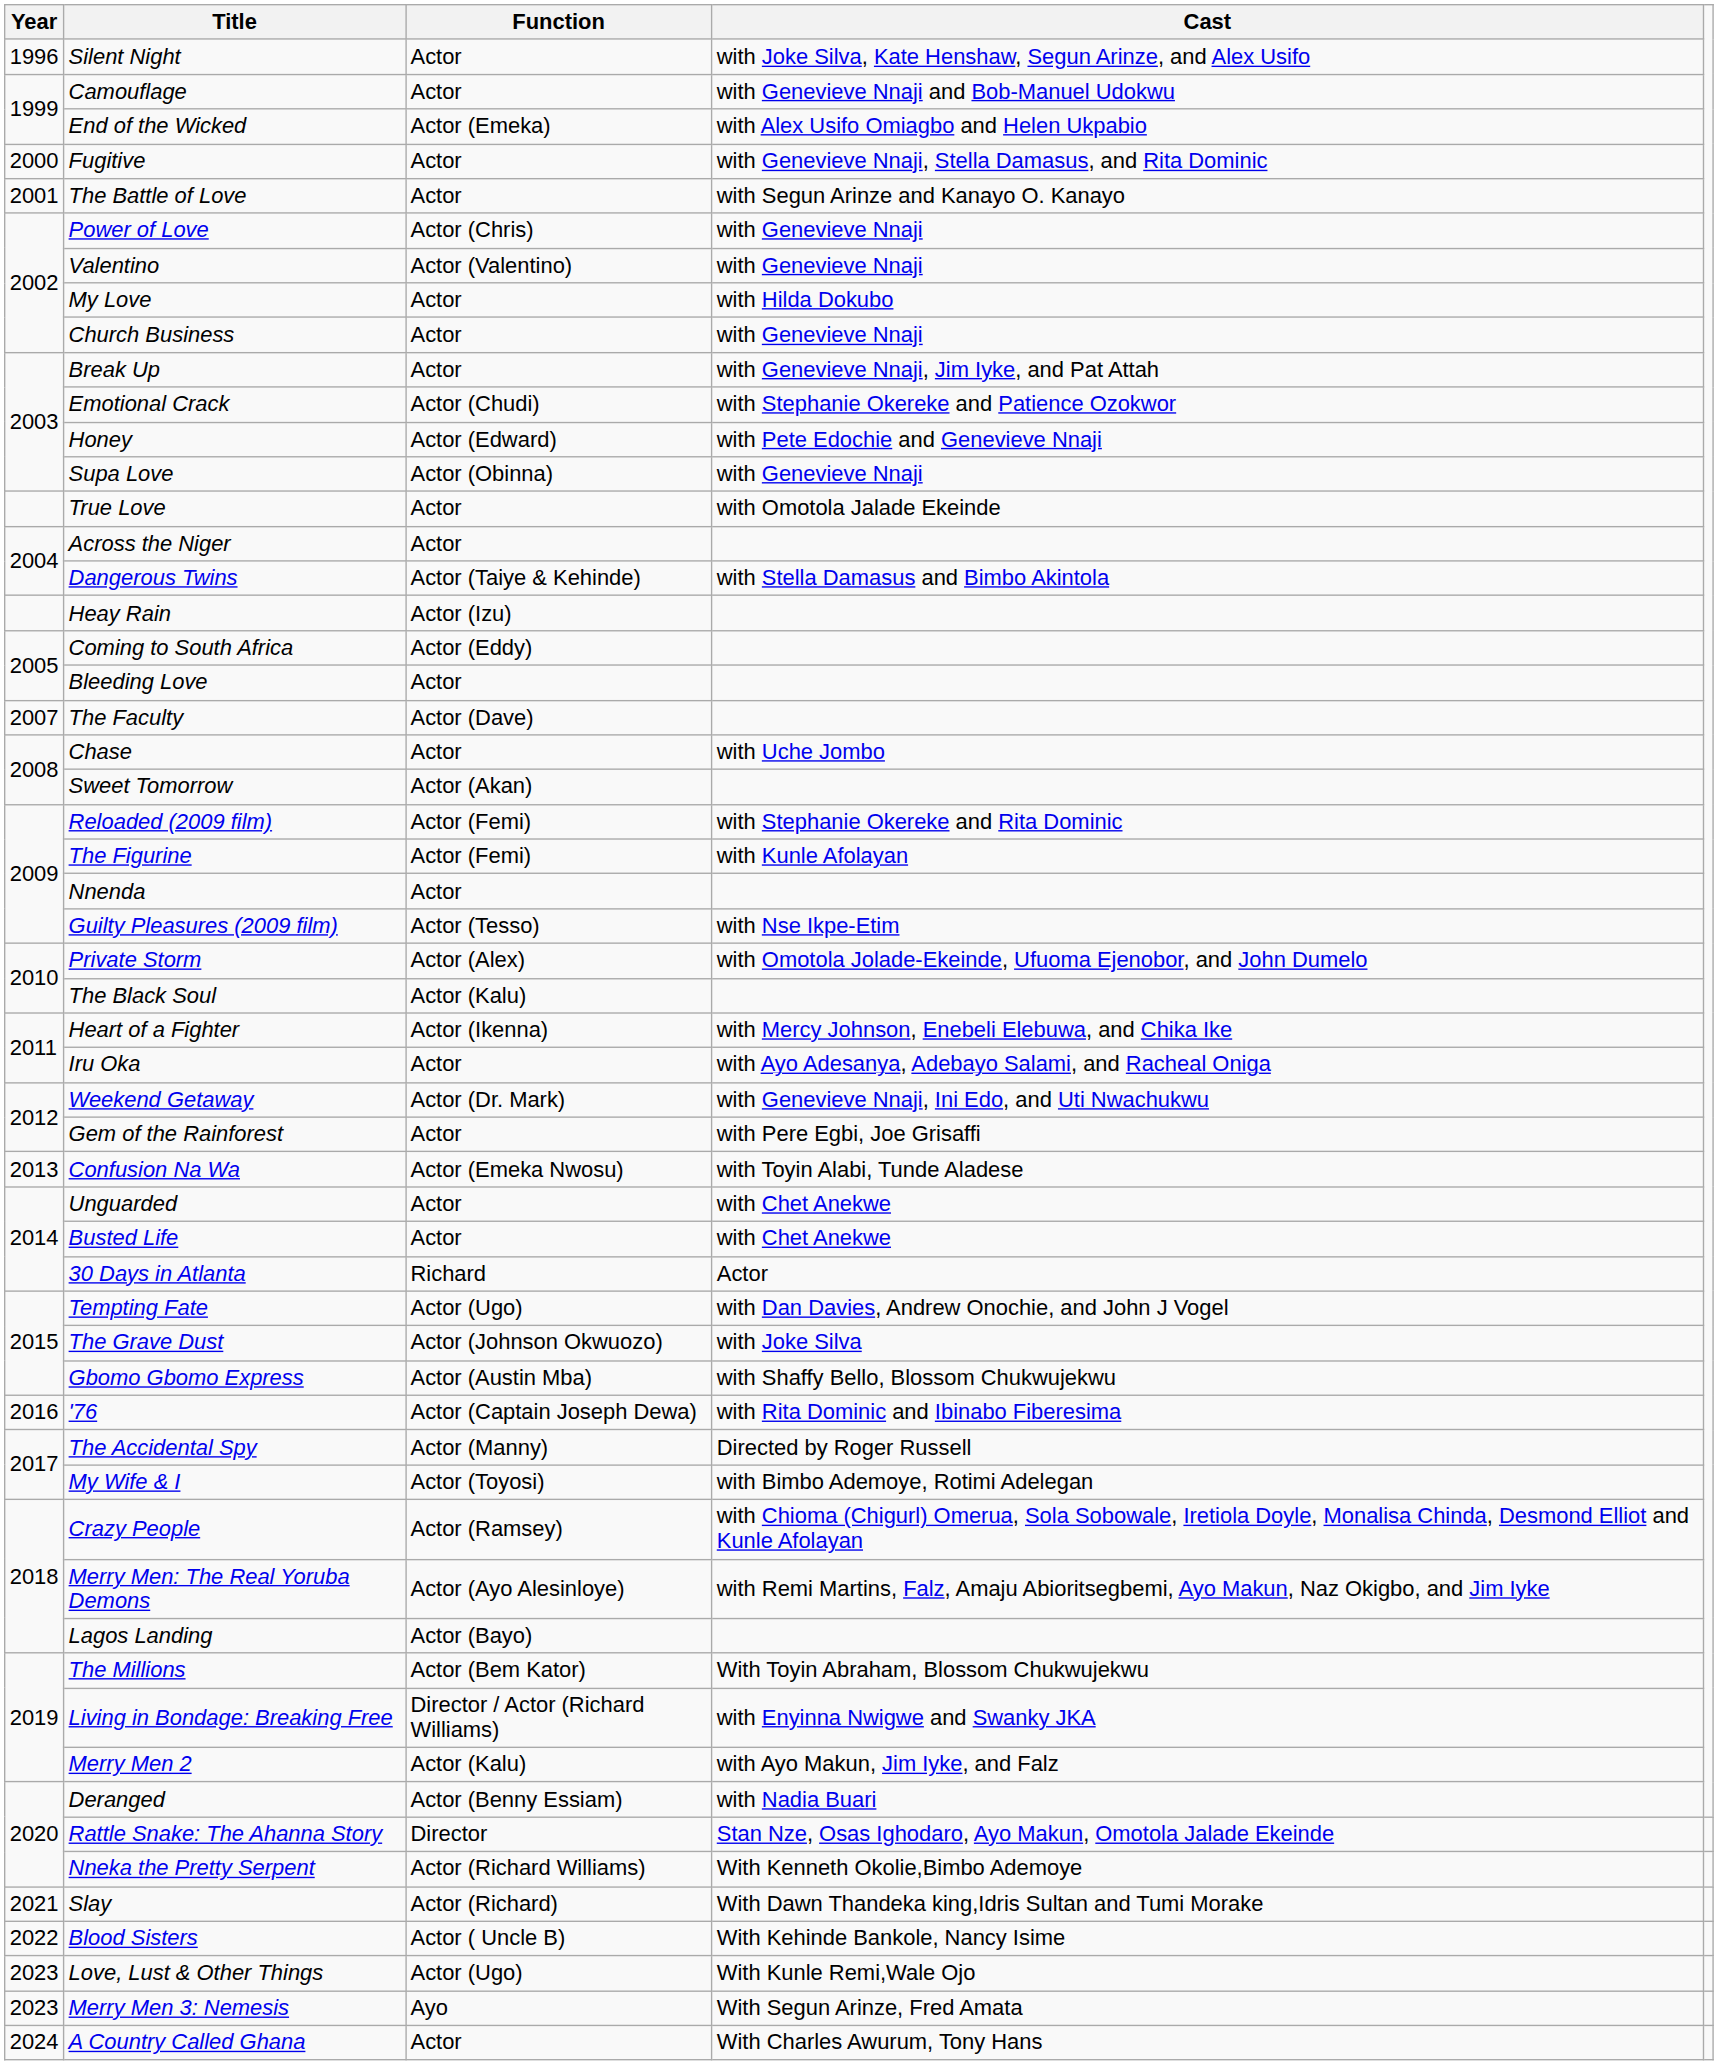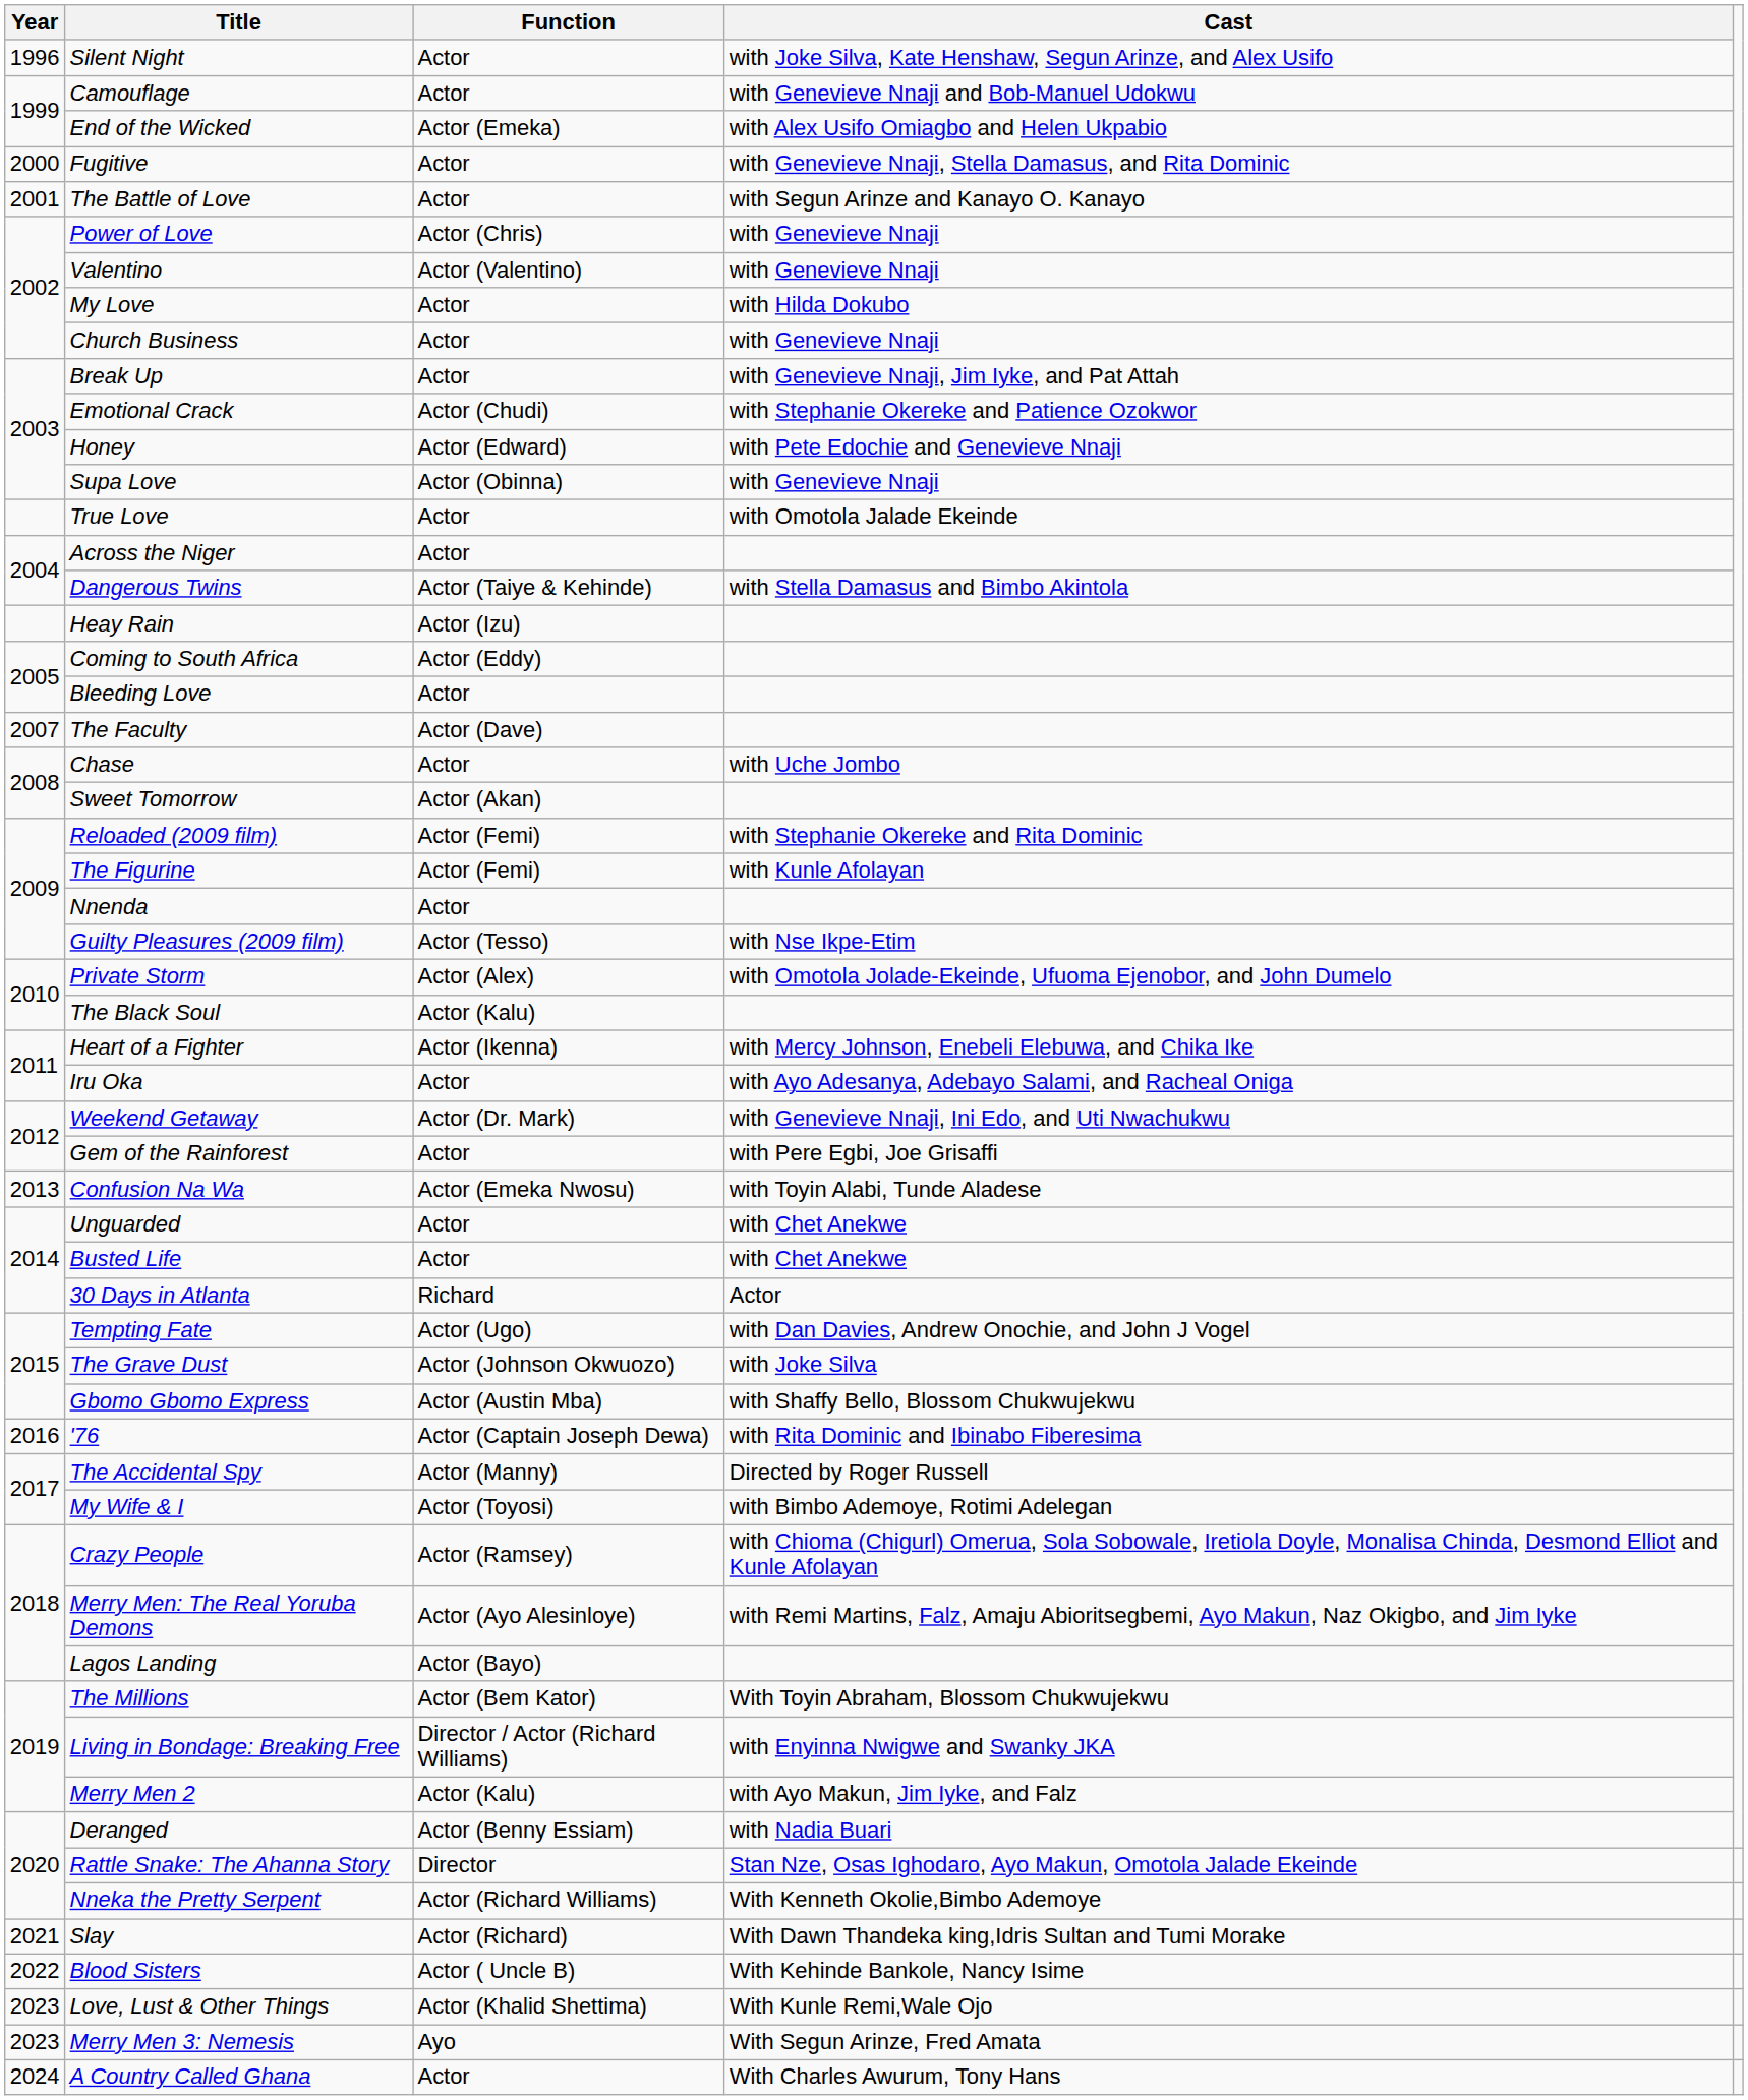 <table class = "wikitable sortable">
 <tr>
 <th>Year</th>
 <th>Title</th>
 <th>Function</th>
 <th>Cast</th>
 </tr>
 <tr>
 <td>1996</td>
 <td><em>Silent Night</em></td>
 <td>Actor</td>
 <td>with <a href='#'>Joke Silva</a>, <a href='#'>Kate Henshaw</a>, <a href='#'>Segun Arinze</a>, and <a href='#'>Alex Usifo</a></td>
 </tr>
 <tr>
 <td rowspan="2">1999</td>
 <td><em>Camouflage</em></td>
 <td>Actor</td>
 <td>with <a href='#'>Genevieve Nnaji</a> and <a href='#'>Bob-Manuel Udokwu</a></td>
 </tr>
 <tr>
 <td><em>End of the Wicked</em></td>
 <td>Actor (Emeka)</td>
 <td>with <a href='#'>Alex Usifo Omiagbo</a> and <a href='#'>Helen Ukpabio</a></td>
 </tr>
 <tr>
 <td>2000</td>
 <td><em>Fugitive</em></td>
 <td>Actor</td>
 <td>with <a href='#'>Genevieve Nnaji</a>, <a href='#'>Stella Damasus</a>, and <a href='#'>Rita Dominic</a></td>
 </tr>
 <tr>
 <td>2001</td>
 <td><em>The Battle of Love</em></td>
 <td>Actor</td>
 <td>with Segun Arinze and Kanayo O. Kanayo</td>
 </tr>
 <tr>
 <td rowspan="4">2002</td>
 <td><a href='#'><em>Power of Love</em></a></td>
 <td>Actor (Chris)</td>
 <td>with <a href='#'>Genevieve Nnaji</a></td>
 </tr>
 <tr>
 <td><em>Valentino</em></td>
 <td>Actor (Valentino)</td>
 <td>with <a href='#'>Genevieve Nnaji</a></td>
 </tr>
 <tr>
 <td><em>My Love</em></td>
 <td>Actor</td>
 <td>with <a href='#'>Hilda Dokubo</a></td>
 </tr>
 <tr>
 <td><em>Church Business</em></td>
 <td>Actor</td>
 <td>with <a href='#'>Genevieve Nnaji</a></td>
 </tr>
 <tr>
 <td rowspan="4">2003</td>
 <td><em>Break Up</em></td>
 <td>Actor</td>
 <td>with <a href='#'>Genevieve Nnaji</a>, <a href='#'>Jim Iyke</a>, and Pat Attah</td>
 </tr>
 <tr>
 <td><em>Emotional Crack</em></td>
 <td>Actor (Chudi)</td>
 <td>with <a href='#'>Stephanie Okereke</a> and <a href='#'>Patience Ozokwor</a></td>
 </tr>
 <tr>
 <td><em>Honey</em></td>
 <td>Actor (Edward)</td>
 <td>with <a href='#'>Pete Edochie</a> and <a href='#'>Genevieve Nnaji</a></td>
 </tr>
 <tr>
 <td><em>Supa Love</em></td>
 <td>Actor (Obinna)</td>
 <td>with <a href='#'>Genevieve Nnaji</a></td>
 </tr>
 <tr>
 <td></td>
 <td><em>True Love</em></td>
 <td>Actor</td>
 <td>with Omotola Jalade Ekeinde</td>
 </tr>
 <tr>
 <td rowspan="2">2004</td>
 <td><em>Across the Niger</em></td>
 <td>Actor</td>
 <td></td>
 </tr>
 <tr>
 <td><em><a href='#'>Dangerous Twins</a></em></td>
 <td>Actor (Taiye & Kehinde)</td>
 <td>with <a href='#'>Stella Damasus</a> and <a href='#'>Bimbo Akintola</a></td>
 </tr>
 <tr>
 <td></td>
 <td><em>Heay Rain</em></td>
 <td>Actor (Izu)</td>
 <td></td>
 </tr>
 <tr>
 <td rowspan="2">2005</td>
 <td><em>Coming to South Africa</em></td>
 <td>Actor (Eddy)</td>
 <td></td>
 </tr>
 <tr>
 <td><em>Bleeding Love</em></td>
 <td>Actor</td>
 <td></td>
 </tr>
 <tr>
 <td>2007</td>
 <td><em>The Faculty</em></td>
 <td>Actor (Dave)</td>
 <td></td>
 </tr>
 <tr>
 <td rowspan="2">2008</td>
 <td><em>Chase</em></td>
 <td>Actor</td>
 <td>with <a href='#'>Uche Jombo</a></td>
 </tr>
 <tr>
 <td><em>Sweet Tomorrow</em></td>
 <td>Actor (Akan)</td>
 <td></td>
 </tr>
 <tr>
 <td rowspan="4">2009</td>
 <td><em><a href='#'>Reloaded (2009 film)</a></em></td>
 <td>Actor (Femi)</td>
 <td>with <a href='#'>Stephanie Okereke</a> and <a href='#'>Rita Dominic</a></td>
 </tr>
 <tr>
 <td><em><a href='#'>The Figurine</a></em></td>
 <td>Actor (Femi)</td>
 <td>with <a href='#'>Kunle Afolayan</a></td>
 </tr>
 <tr>
 <td><em>Nnenda</em></td>
 <td>Actor</td>
 <td></td>
 </tr>
 <tr>
 <td><em><a href='#'>Guilty Pleasures (2009 film)</a></em></td>
 <td>Actor (Tesso)</td>
 <td>with <a href='#'>Nse Ikpe-Etim</a></td>
 </tr>
 <tr>
 <td rowspan="2">2010</td>
 <td><em><a href='#'>Private Storm</a></em></td>
 <td>Actor (Alex)</td>
 <td>with <a href='#'>Omotola Jolade-Ekeinde</a>, <a href='#'>Ufuoma Ejenobor</a>, and <a href='#'>John Dumelo</a></td>
 </tr>
 <tr>
 <td><em>The Black Soul</em></td>
 <td>Actor (Kalu)</td>
 <td></td>
 </tr>
 <tr>
 <td rowspan="2">2011</td>
 <td><em>Heart of a Fighter</em></td>
 <td>Actor (Ikenna)</td>
 <td>with <a href='#'>Mercy Johnson</a>, <a href='#'>Enebeli Elebuwa</a>, and <a href='#'>Chika Ike</a></td>
 </tr>
 <tr>
 <td><em>Iru Oka</em></td>
 <td>Actor</td>
 <td>with <a href='#'>Ayo Adesanya</a>, <a href='#'>Adebayo Salami</a>, and <a href='#'>Racheal Oniga</a></td>
 </tr>
 <tr>
 <td rowspan="2">2012</td>
 <td><em><a href='#'>Weekend Getaway</a></em></td>
 <td>Actor (Dr. Mark)</td>
 <td>with <a href='#'>Genevieve Nnaji</a>, <a href='#'>Ini Edo</a>, and <a href='#'>Uti Nwachukwu</a></td>
 </tr>
 <tr>
 <td><em>Gem of the Rainforest</em></td>
 <td>Actor</td>
 <td>with Pere Egbi, Joe Grisaffi</td>
 </tr>
 <tr>
 <td>2013</td>
 <td><em><a href='#'>Confusion Na Wa</a></em></td>
 <td>Actor (Emeka Nwosu)</td>
 <td>with Toyin Alabi, Tunde Aladese</td>
 </tr>
 <tr>
 <td rowspan="3">2014</td>
 <td><em>Unguarded</em></td>
 <td>Actor</td>
 <td>with <a href='#'>Chet Anekwe</a></td>
 </tr>
 <tr>
 <td><em><a href='#'>Busted Life</a></em></td>
 <td>Actor</td>
 <td>with <a href='#'>Chet Anekwe</a></td>
 </tr>
 <tr>
 <td><em><a href='#'>30 Days in Atlanta</a></em></td>
 <td>Richard</td>
 <td>Actor</td>
 </tr>
 <tr>
 <td rowspan="3">2015</td>
 <td><em><a href='#'>Tempting Fate</a></em></td>
 <td>Actor (Ugo)</td>
 <td>with <a href='#'>Dan Davies</a>, Andrew Onochie, and John J Vogel</td>
 </tr>
 <tr>
 <td><em><a href='#'>The Grave Dust</a></em></td>
 <td>Actor (Johnson Okwuozo)</td>
 <td>with <a href='#'>Joke Silva</a></td>
 </tr>
 <tr>
 <td><em><a href='#'>Gbomo Gbomo Express</a></em></td>
 <td>Actor (Austin Mba)</td>
 <td>with Shaffy Bello, Blossom Chukwujekwu</td>
 </tr>
 <tr>
 <td>2016</td>
 <td><a href='#'><em>'76</em></a></td>
 <td>Actor (Captain Joseph Dewa)</td>
 <td>with <a href='#'>Rita Dominic</a> and <a href='#'>Ibinabo Fiberesima</a></td>
 </tr>
 <tr>
 <td rowspan="2">2017</td>
 <td><em><a href='#'>The Accidental Spy</a></em></td>
 <td>Actor (Manny)</td>
 <td>Directed by Roger Russell</td>
 </tr>
 <tr>
 <td><em><a href='#'>My Wife & I</a></em></td>
 <td>Actor (Toyosi)</td>
 <td>with Bimbo Ademoye, Rotimi Adelegan</td>
 </tr>
 <tr>
 <td rowspan="3">2018</td>
 <td><a href='#'><em>Crazy People</em></a></td>
 <td>Actor (Ramsey)</td>
 <td>with <a href='#'>Chioma (Chigurl) Omerua</a>, <a href='#'>Sola Sobowale</a>, <a href='#'>Iretiola Doyle</a>, <a href='#'>Monalisa Chinda</a>, <a href='#'>Desmond Elliot</a> and <a href='#'>Kunle Afolayan</a></td>
 </tr>
 <tr>
 <td><em><a href='#'>Merry Men: The Real Yoruba Demons</a></em></td>
 <td>Actor (Ayo Alesinloye)</td>
 <td>with Remi Martins, <a href='#'>Falz</a>, Amaju Abioritsegbemi, <a href='#'>Ayo Makun</a>, Naz Okigbo, and <a href='#'>Jim Iyke</a></td>
 </tr>
 <tr>
 <td><em>Lagos Landing</em></td>
 <td>Actor (Bayo)</td>
 <td></td>
 </tr>
 <tr>
 <td rowspan="3">2019</td>
 <td><a href='#'><em> The Millions</em></a></td>
 <td>Actor (Bem Kator)</td>
 <td>With Toyin Abraham, Blossom Chukwujekwu</td>
 </tr>
 <tr>
 <td><em><a href='#'>Living in Bondage: Breaking Free</a></em></td>
 <td>Director / Actor (Richard Williams)</td>
 <td>with <a href='#'>Enyinna Nwigwe</a> and <a href='#'>Swanky JKA</a></td>
 </tr>
 <tr>
 <td><em><a href='#'>Merry Men 2</a></em></td>
 <td>Actor (Kalu)</td>
 <td>with Ayo Makun, <a href='#'>Jim Iyke</a>, and Falz</td>
 </tr>
 <tr>
 <td rowspan="3">2020</td>
 <td><em>Deranged</em></td>
 <td>Actor (Benny Essiam)</td>
 <td>with <a href='#'>Nadia Buari</a></td>
 </tr>
 <tr>
 <td><em><a href='#'>Rattle Snake: The Ahanna Story</a></em></td>
 <td>Director</td>
 <td><a href='#'>Stan Nze</a>, <a href='#'>Osas Ighodaro</a>, <a href='#'>Ayo Makun</a>, <a href='#'>Omotola Jalade Ekeinde</a></td>
 <td></td>
 </tr>
 <tr>
 <td><em><a href='#'>Nneka the Pretty Serpent</a></em></td>
 <td>Actor (Richard Williams)</td>
 <td>With Kenneth Okolie,Bimbo Ademoye</td>
 </tr>
 <tr>
 <td>2021</td>
 <td><em>Slay</em></td>
 <td>Actor (Richard)</td>
 <td>With Dawn Thandeka king,Idris Sultan and Tumi Morake</td>
 <td></td>
 </tr>
 <tr>
 <td>2022</td>
 <td><em><a href='#'>Blood Sisters</a></em></td>
 <td>Actor ( Uncle B)</td>
 <td>With Kehinde Bankole, Nancy Isime</td>
 <td></td>
 </tr>
 <tr>
 <td>2023</td>
 <td><em>Love, Lust & Other Things</em></td>
-<td>Actor (Ugo)</td>
+<td>Actor (Khalid Shettima)</td>
 <td>With Kunle Remi,Wale Ojo</td>
 <td></td>
 </tr>
 <tr>
 <td>2023</td>
 <td><a href='#'><em>Merry Men 3: Nemesis</em></a></td>
 <td>Ayo</td>
 <td>With Segun Arinze, Fred Amata</td>
 <td></td>
 </tr>
 <tr>
 <td>2024</td>
 <td><em><a href='#'>A Country Called Ghana</a></em></td>
 <td>Actor</td>
 <td>With Charles Awurum, Tony Hans</td>
 <td></td>
 </tr>
 </table>
